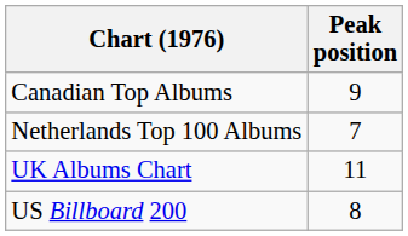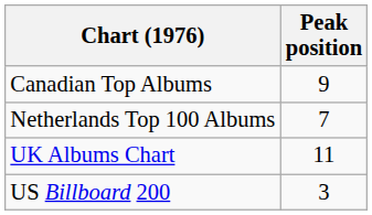 <table class="wikitable sortable">
 <tr>
 <th scope="col">Chart (1976)</th>
 <th scope="col">Peak<br>position</th>
 </tr>
 <tr>
 <td>Canadian Top Albums</td>
 <td style="text-align:center;">9</td>
 </tr>
 <tr>
 <td>Netherlands Top 100 Albums</td>
 <td style="text-align:center;">7</td>
 </tr>
 <tr>
 <td><a href='#'>UK Albums Chart</a></td>
 <td style="text-align:center;">11</td>
 </tr>
 <tr>
 <td>US <em><a href='#'>Billboard</a></em> <a href='#'>200</a></td>
-<td style="text-align:center;">8</td>
+<td style="text-align:center;">3</td>
 </tr>
 </table>
